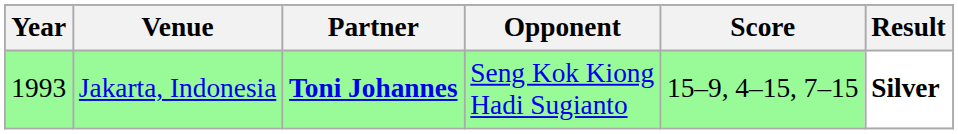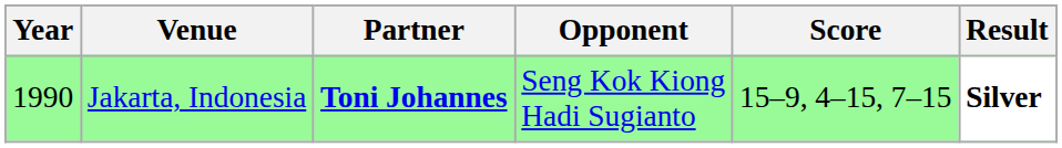 <table class="sortable wikitable" style="font-size: 90%;">
 <tr>
 <th>Year</th>
 <th>Venue</th>
 <th>Partner</th>
 <th>Opponent</th>
 <th>Score</th>
 <th>Result</th>
 </tr>
 <tr style="background:#98FB98">
-<td align="center">1993</td>
+<td align="center">1990</td>
 <td align="left"><a href='#'>Jakarta, Indonesia</a></td>
 <td align="left"><strong> <a href='#'>Toni Johannes</a></strong></td>
 <td align="left"> <a href='#'>Seng Kok Kiong</a> <br>  <a href='#'>Hadi Sugianto</a></td>
 <td align="left">15–9, 4–15, 7–15</td>
 <td style="text-align:left; background:white"> <strong>Silver</strong></td>
 </tr>
 </table>
